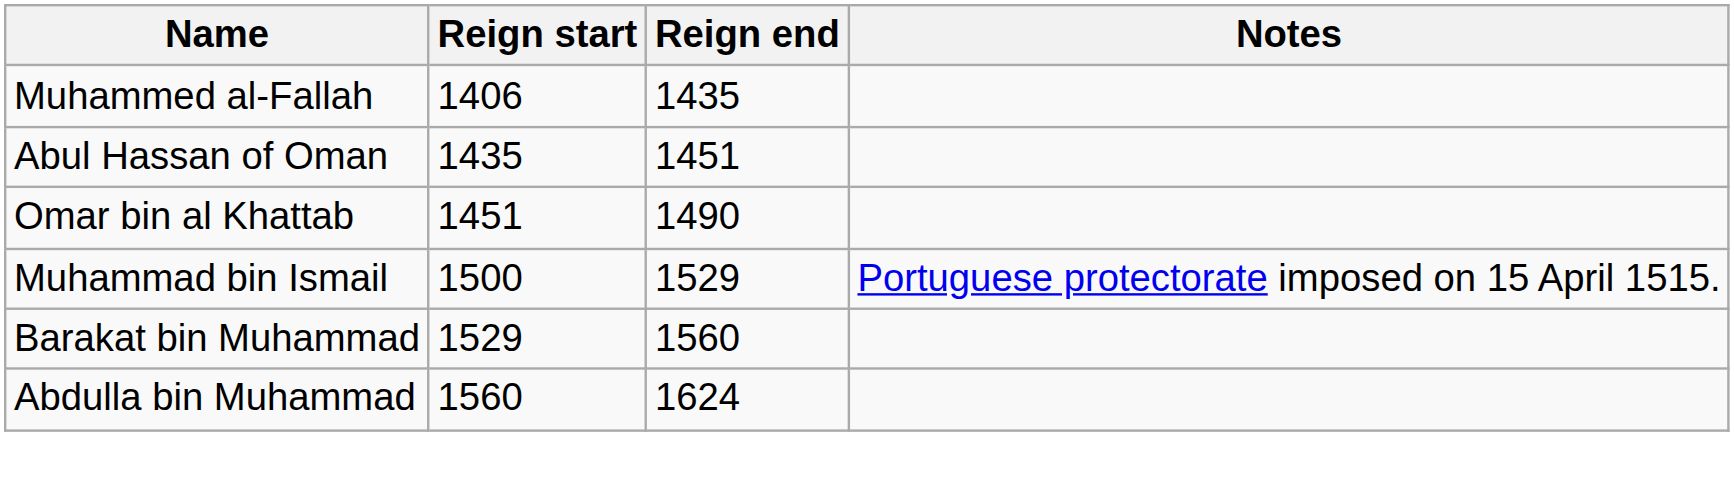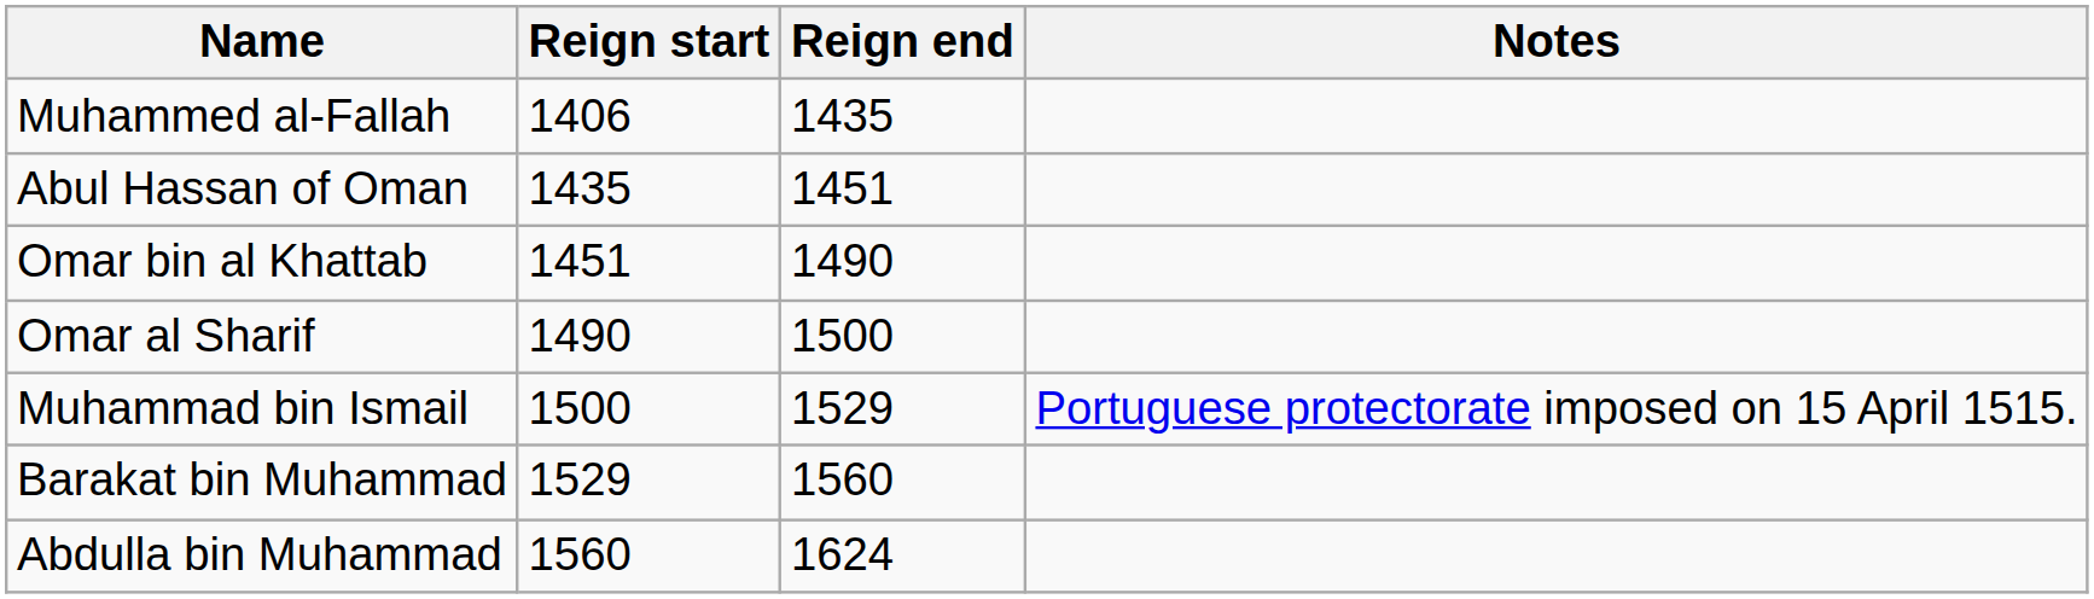 <table class="wikitable">
 <tr>
 <th>Name</th>
 <th>Reign start</th>
 <th>Reign end</th>
 <th>Notes</th>
 </tr>
 <tr>
 <td>Muhammed al-Fallah</td>
 <td>1406</td>
 <td>1435</td>
 <td></td>
 </tr>
 <tr>
 <td>Abul Hassan of Oman</td>
 <td>1435</td>
 <td>1451</td>
 <td></td>
 </tr>
 <tr>
 <td>Omar bin al Khattab</td>
 <td>1451</td>
 <td>1490</td>
 <td></td>
 </tr>
 <tr>
+<td>Omar al Sharif</td>
+<td>1490</td>
+<td>1500</td>
+<td></td>
+</tr>
+<tr>
 <td>Muhammad bin Ismail</td>
 <td>1500</td>
 <td>1529</td>
 <td><a href='#'>Portuguese protectorate</a> imposed on 15 April 1515.</td>
 </tr>
 <tr>
 <td>Barakat bin Muhammad</td>
 <td>1529</td>
 <td>1560</td>
 <td></td>
 </tr>
 <tr>
 <td>Abdulla bin Muhammad</td>
 <td>1560</td>
 <td>1624</td>
 <td></td>
 </tr>
 </table>
